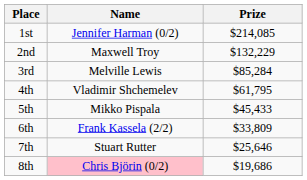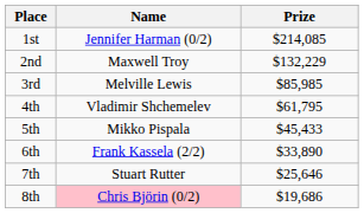 <table class="wikitable">
 <tr>
 <th width="50">Place</th>
 <th width="200">Name</th>
 <th width="125">Prize</th>
 </tr>
 <tr>
 <td align = "center">1st</td>
 <td align = "center"><a href='#'>Jennifer Harman</a> (0/2)</td>
 <td align = "center">$214,085</td>
 </tr>
 <tr>
 <td align = "center">2nd</td>
 <td align = "center">Maxwell Troy</td>
 <td align = "center">$132,229</td>
 </tr>
 <tr>
 <td align = "center">3rd</td>
 <td align = "center">Melville Lewis</td>
-<td align = "center">$85,284</td>
+<td align = "center">$85,985</td>
 </tr>
 <tr>
 <td align = "center">4th</td>
 <td align = "center">Vladimir Shchemelev</td>
 <td align = "center">$61,795</td>
 </tr>
 <tr>
 <td align = "center">5th</td>
 <td align = "center">Mikko Pispala</td>
 <td align = "center">$45,433</td>
 </tr>
 <tr>
 <td align = "center">6th</td>
 <td align = "center"><a href='#'>Frank Kassela</a> (2/2)</td>
-<td align = "center">$33,809</td>
+<td align = "center">$33,890</td>
 </tr>
 <tr>
 <td align = "center">7th</td>
 <td align = "center">Stuart Rutter</td>
 <td align = "center">$25,646</td>
 </tr>
 <tr>
 <td align = "center">8th</td>
 <td align = "center" style="background: pink;"><a href='#'>Chris Björin</a> (0/2)</td>
 <td align = "center">$19,686</td>
 </tr>
 </table>
